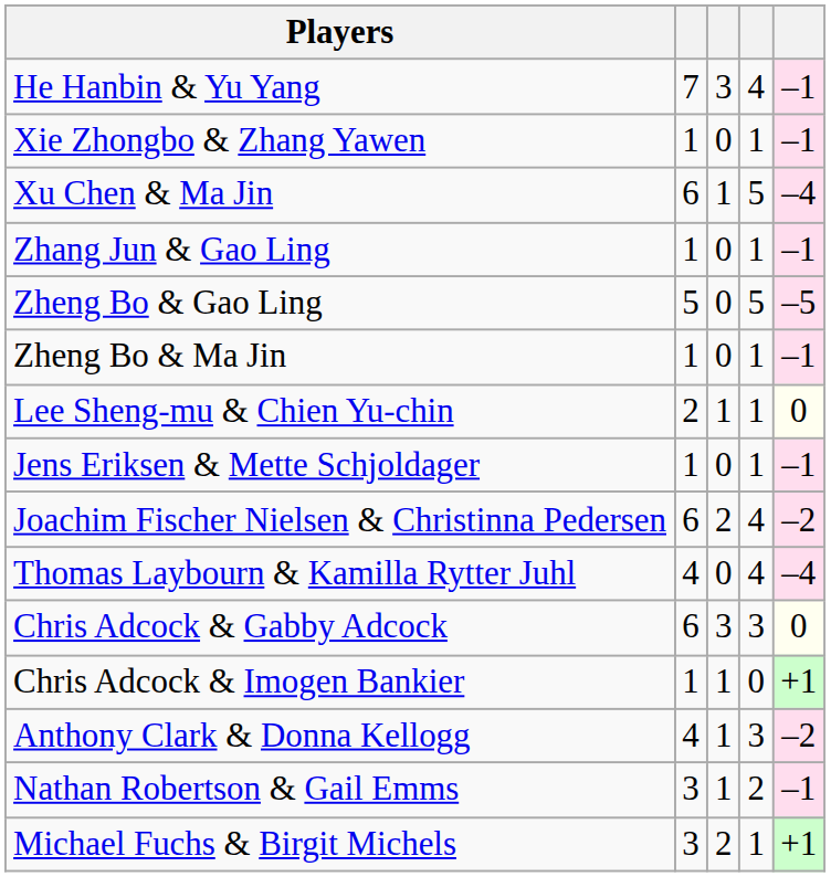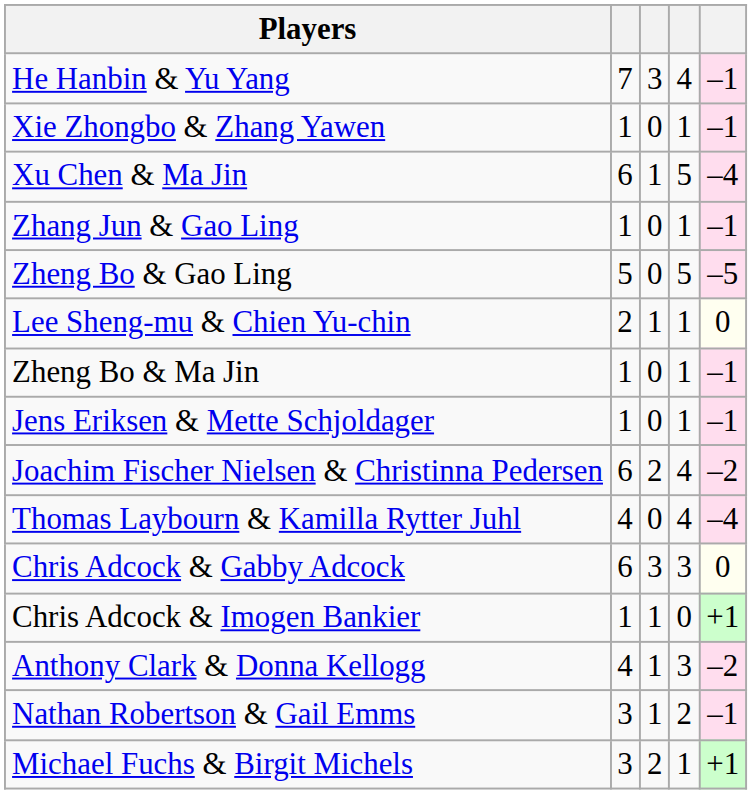 <table class="sortable wikitable" style="text-align:center">
 <tr>
 <th>Players</th>
 <th></th>
 <th></th>
 <th></th>
 <th></th>
 </tr>
 <tr>
 <td align="left"> <a href='#'>He Hanbin</a> & <a href='#'>Yu Yang</a></td>
 <td>7</td>
 <td>3</td>
 <td>4</td>
 <td bgcolor="#ffddee">–1</td>
 </tr>
 <tr>
 <td align="left"> <a href='#'>Xie Zhongbo</a> & <a href='#'>Zhang Yawen</a></td>
 <td>1</td>
 <td>0</td>
 <td>1</td>
 <td bgcolor="#ffddee">–1</td>
 </tr>
 <tr>
 <td align="left"> <a href='#'>Xu Chen</a> & <a href='#'>Ma Jin</a></td>
 <td>6</td>
 <td>1</td>
 <td>5</td>
 <td bgcolor="#ffddee">–4</td>
 </tr>
 <tr>
 <td align="left"> <a href='#'>Zhang Jun</a> & <a href='#'>Gao Ling</a></td>
 <td>1</td>
 <td>0</td>
 <td>1</td>
 <td bgcolor="#ffddee">–1</td>
 </tr>
 <tr>
 <td align="left"> <a href='#'>Zheng Bo</a> & Gao Ling</td>
 <td>5</td>
 <td>0</td>
 <td>5</td>
 <td bgcolor="#ffddee">–5</td>
 </tr>
 <tr>
+<td align="left"> <a href='#'>Lee Sheng-mu</a> & <a href='#'>Chien Yu-chin</a></td>
+<td>2</td>
+<td>1</td>
+<td>1</td>
+<td bgcolor="#fffff0">0</td>
+</tr>
+<tr>
 <td align="left"> Zheng Bo & Ma Jin</td>
 <td>1</td>
 <td>0</td>
 <td>1</td>
 <td bgcolor="#ffddee">–1</td>
-</tr>
-<tr>
-<td align="left"> <a href='#'>Lee Sheng-mu</a> & <a href='#'>Chien Yu-chin</a></td>
-<td>2</td>
-<td>1</td>
-<td>1</td>
-<td bgcolor="#fffff0">0</td>
 </tr>
 <tr>
 <td align="left"> <a href='#'>Jens Eriksen</a> & <a href='#'>Mette Schjoldager</a></td>
 <td>1</td>
 <td>0</td>
 <td>1</td>
 <td bgcolor="#ffddee">–1</td>
 </tr>
 <tr>
 <td align="left"> <a href='#'>Joachim Fischer Nielsen</a> & <a href='#'>Christinna Pedersen</a></td>
 <td>6</td>
 <td>2</td>
 <td>4</td>
 <td bgcolor="#ffddee">–2</td>
 </tr>
 <tr>
 <td align="left"> <a href='#'>Thomas Laybourn</a> & <a href='#'>Kamilla Rytter Juhl</a></td>
 <td>4</td>
 <td>0</td>
 <td>4</td>
 <td bgcolor="#ffddee">–4</td>
 </tr>
 <tr>
 <td align="left"> <a href='#'>Chris Adcock</a> & <a href='#'>Gabby Adcock</a></td>
 <td>6</td>
 <td>3</td>
 <td>3</td>
 <td bgcolor="#fffff0">0</td>
 </tr>
 <tr>
 <td align="left"> Chris Adcock &  <a href='#'>Imogen Bankier</a></td>
 <td>1</td>
 <td>1</td>
 <td>0</td>
 <td bgcolor="#ccffcc">+1</td>
 </tr>
 <tr>
 <td align="left"> <a href='#'>Anthony Clark</a> & <a href='#'>Donna Kellogg</a></td>
 <td>4</td>
 <td>1</td>
 <td>3</td>
 <td bgcolor="#ffddee">–2</td>
 </tr>
 <tr>
 <td align="left"> <a href='#'>Nathan Robertson</a> & <a href='#'>Gail Emms</a></td>
 <td>3</td>
 <td>1</td>
 <td>2</td>
 <td bgcolor="#ffddee">–1</td>
 </tr>
 <tr>
 <td align="left"> <a href='#'>Michael Fuchs</a> & <a href='#'>Birgit Michels</a></td>
 <td>3</td>
 <td>2</td>
 <td>1</td>
 <td bgcolor="#ccffcc">+1</td>
 </tr>
 </table>
